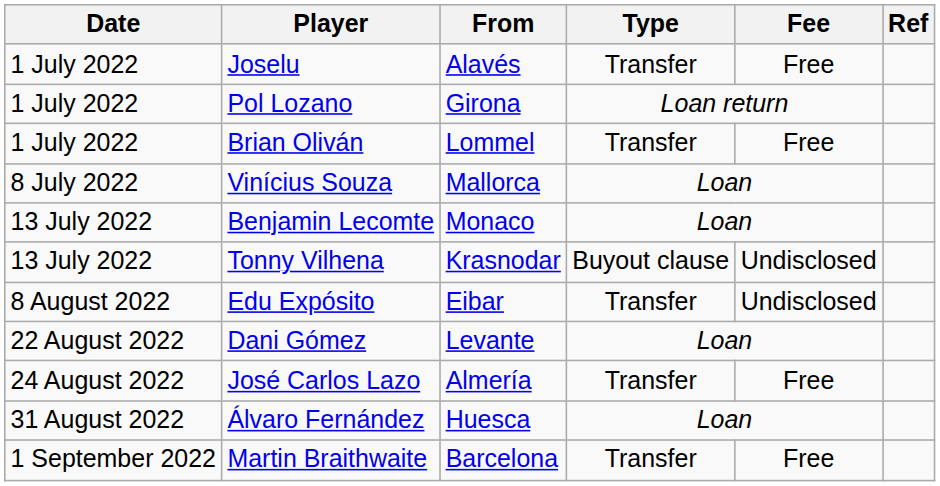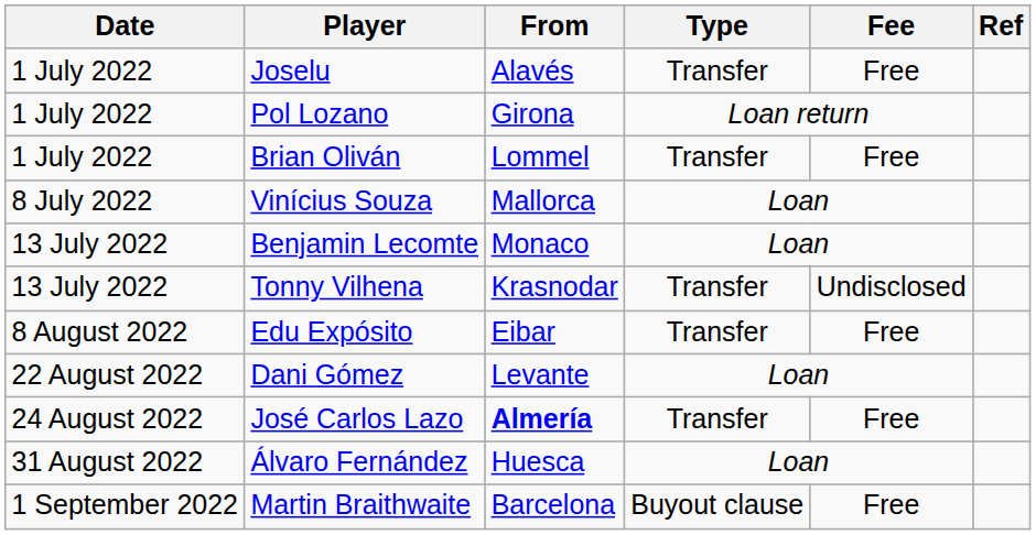 <table class="wikitable">
 <tr>
 <th>Date</th>
 <th>Player</th>
 <th>From</th>
 <th>Type</th>
 <th>Fee</th>
 <th>Ref</th>
 </tr>
 <tr>
 <td>1 July 2022</td>
 <td> <a href='#'>Joselu</a></td>
 <td><a href='#'>Alavés</a></td>
 <td align=center>Transfer</td>
 <td align=center>Free</td>
 <td align=center></td>
 </tr>
 <tr>
 <td>1 July 2022</td>
 <td> <a href='#'>Pol Lozano</a></td>
 <td><a href='#'>Girona</a></td>
 <td colspan=2 align=center><em>Loan return</em></td>
 <td align=center></td>
 </tr>
 <tr>
 <td>1 July 2022</td>
 <td> <a href='#'>Brian Oliván</a></td>
 <td> <a href='#'>Lommel</a></td>
 <td align=center>Transfer</td>
 <td align=center>Free</td>
 <td align=center></td>
 </tr>
 <tr>
 <td>8 July 2022</td>
 <td> <a href='#'>Vinícius Souza</a></td>
 <td><a href='#'>Mallorca</a></td>
 <td colspan=2 align=center><em>Loan</em></td>
 <td align=center></td>
 </tr>
 <tr>
 <td>13 July 2022</td>
 <td> <a href='#'>Benjamin Lecomte</a></td>
 <td> <a href='#'>Monaco</a></td>
 <td colspan=2 align=center><em>Loan</em></td>
 <td align=center></td>
 </tr>
 <tr>
 <td>13 July 2022</td>
 <td> <a href='#'>Tonny Vilhena</a></td>
 <td> <a href='#'>Krasnodar</a></td>
-<td align=center>Buyout clause</td>
+<td align=center>Transfer</td>
 <td align=center>Undisclosed</td>
 <td align=center></td>
 </tr>
 <tr>
 <td>8 August 2022</td>
 <td> <a href='#'>Edu Expósito</a></td>
 <td><a href='#'>Eibar</a></td>
 <td align=center>Transfer</td>
-<td align=center>Undisclosed</td>
+<td align=center>Free</td>
 <td align=center></td>
 </tr>
 <tr>
 <td>22 August 2022</td>
 <td> <a href='#'>Dani Gómez</a></td>
 <td><a href='#'>Levante</a></td>
 <td colspan=2 align=center><em>Loan</em></td>
 <td align=center></td>
 </tr>
 <tr>
 <td>24 August 2022</td>
 <td> <a href='#'>José Carlos Lazo</a></td>
-<td><a href='#'>Almería</a></td>
+<td><strong><a href='#'>Almería</a></strong></td>
 <td align=center>Transfer</td>
 <td align=center>Free</td>
 <td align=center></td>
 </tr>
 <tr>
 <td>31 August 2022</td>
 <td> <a href='#'>Álvaro Fernández</a></td>
 <td><a href='#'>Huesca</a></td>
 <td colspan=2 align=center><em>Loan</em></td>
 <td align=center></td>
 </tr>
 <tr>
 <td>1 September 2022</td>
 <td> <a href='#'>Martin Braithwaite</a></td>
 <td><a href='#'>Barcelona</a></td>
-<td align=center>Transfer</td>
+<td align=center>Buyout clause</td>
 <td align=center>Free</td>
 <td align=center></td>
 </tr>
 </table>
